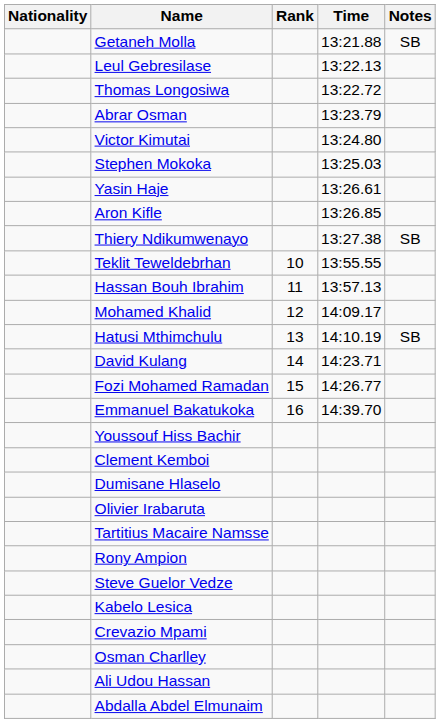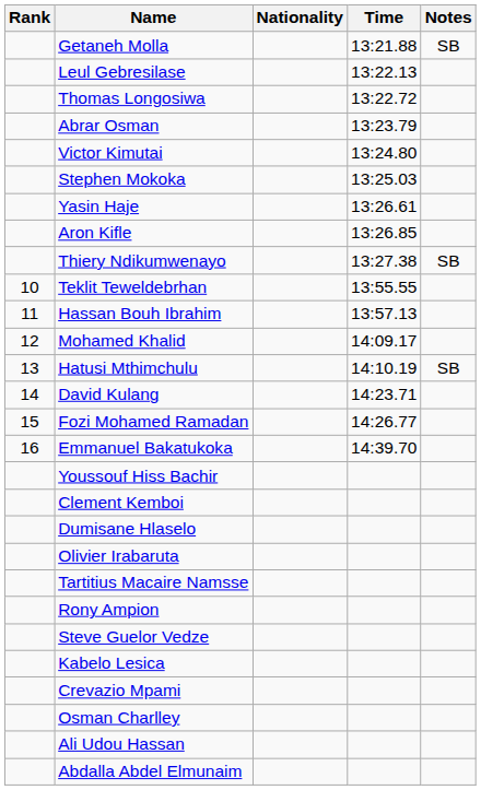 <table class="wikitable sortable" style="text-align:center">
 <tr>
+<th>Rank</th>
+<th>Name</th>
 <th>Nationality</th>
-<th>Name</th>
-<th>Rank</th>
 <th>Time</th>
 <th>Notes</th>
 </tr>
 <tr>
+<td></td>
+<td align=left><a href='#'>Getaneh Molla</a></td>
 <td align=left></td>
-<td align=left><a href='#'>Getaneh Molla</a></td>
-<td></td>
 <td>13:21.88</td>
 <td>SB</td>
 </tr>
 <tr>
+<td></td>
+<td align=left><a href='#'>Leul Gebresilase</a></td>
 <td align=left></td>
-<td align=left><a href='#'>Leul Gebresilase</a></td>
-<td></td>
 <td>13:22.13</td>
 <td></td>
 </tr>
 <tr>
+<td></td>
+<td align=left><a href='#'>Thomas Longosiwa</a></td>
 <td align=left></td>
-<td align=left><a href='#'>Thomas Longosiwa</a></td>
-<td></td>
 <td>13:22.72</td>
 <td></td>
 </tr>
 <tr>
+<td></td>
+<td align=left><a href='#'>Abrar Osman</a></td>
 <td align=left></td>
-<td align=left><a href='#'>Abrar Osman</a></td>
-<td></td>
 <td>13:23.79</td>
 <td></td>
 </tr>
 <tr>
+<td></td>
+<td align=left><a href='#'>Victor Kimutai</a></td>
 <td align=left></td>
-<td align=left><a href='#'>Victor Kimutai</a></td>
-<td></td>
 <td>13:24.80</td>
 <td></td>
 </tr>
 <tr>
+<td></td>
+<td align=left><a href='#'>Stephen Mokoka</a></td>
 <td align=left></td>
-<td align=left><a href='#'>Stephen Mokoka</a></td>
-<td></td>
 <td>13:25.03</td>
 <td></td>
 </tr>
 <tr>
+<td></td>
+<td align=left><a href='#'>Yasin Haje</a></td>
 <td align=left></td>
-<td align=left><a href='#'>Yasin Haje</a></td>
-<td></td>
 <td>13:26.61</td>
 <td></td>
 </tr>
 <tr>
+<td></td>
+<td align=left><a href='#'>Aron Kifle</a></td>
 <td align=left></td>
-<td align=left><a href='#'>Aron Kifle</a></td>
-<td></td>
 <td>13:26.85</td>
 <td></td>
 </tr>
 <tr>
+<td></td>
+<td align=left><a href='#'>Thiery Ndikumwenayo</a></td>
 <td align=left></td>
-<td align=left><a href='#'>Thiery Ndikumwenayo</a></td>
-<td></td>
 <td>13:27.38</td>
 <td>SB</td>
 </tr>
 <tr>
+<td>10</td>
+<td align=left><a href='#'>Teklit Teweldebrhan</a></td>
 <td align=left></td>
-<td align=left><a href='#'>Teklit Teweldebrhan</a></td>
-<td>10</td>
 <td>13:55.55</td>
 <td></td>
 </tr>
 <tr>
+<td>11</td>
+<td align=left><a href='#'>Hassan Bouh Ibrahim</a></td>
 <td align=left></td>
-<td align=left><a href='#'>Hassan Bouh Ibrahim</a></td>
-<td>11</td>
 <td>13:57.13</td>
 <td></td>
 </tr>
 <tr>
+<td>12</td>
+<td align=left><a href='#'>Mohamed Khalid</a></td>
 <td align=left></td>
-<td align=left><a href='#'>Mohamed Khalid</a></td>
-<td>12</td>
 <td>14:09.17</td>
 <td></td>
 </tr>
 <tr>
+<td>13</td>
+<td align=left><a href='#'>Hatusi Mthimchulu</a></td>
 <td align=left></td>
-<td align=left><a href='#'>Hatusi Mthimchulu</a></td>
-<td>13</td>
 <td>14:10.19</td>
 <td>SB</td>
 </tr>
 <tr>
+<td>14</td>
+<td align=left><a href='#'>David Kulang</a></td>
 <td align=left></td>
-<td align=left><a href='#'>David Kulang</a></td>
-<td>14</td>
 <td>14:23.71</td>
 <td></td>
 </tr>
 <tr>
+<td>15</td>
+<td align=left><a href='#'>Fozi Mohamed Ramadan</a></td>
 <td align=left></td>
-<td align=left><a href='#'>Fozi Mohamed Ramadan</a></td>
-<td>15</td>
 <td>14:26.77</td>
 <td></td>
 </tr>
 <tr>
+<td>16</td>
+<td align=left><a href='#'>Emmanuel Bakatukoka</a></td>
 <td align=left></td>
-<td align=left><a href='#'>Emmanuel Bakatukoka</a></td>
-<td>16</td>
 <td>14:39.70</td>
 <td></td>
 </tr>
 <tr>
+<td></td>
+<td align=left><a href='#'>Youssouf Hiss Bachir</a></td>
 <td align=left></td>
-<td align=left><a href='#'>Youssouf Hiss Bachir</a></td>
-<td></td>
 <td></td>
 <td></td>
 </tr>
 <tr>
+<td></td>
+<td align=left><a href='#'>Clement Kemboi</a></td>
 <td align=left></td>
-<td align=left><a href='#'>Clement Kemboi</a></td>
-<td></td>
 <td></td>
 <td></td>
 </tr>
 <tr>
+<td></td>
+<td align=left><a href='#'>Dumisane Hlaselo</a></td>
 <td align=left></td>
-<td align=left><a href='#'>Dumisane Hlaselo</a></td>
-<td></td>
 <td></td>
 <td></td>
 </tr>
 <tr>
+<td></td>
+<td align=left><a href='#'>Olivier Irabaruta</a></td>
 <td align=left></td>
-<td align=left><a href='#'>Olivier Irabaruta</a></td>
-<td></td>
 <td></td>
 <td></td>
 </tr>
 <tr>
+<td></td>
+<td align=left><a href='#'>Tartitius Macaire Namsse</a></td>
 <td align=left></td>
-<td align=left><a href='#'>Tartitius Macaire Namsse</a></td>
-<td></td>
 <td></td>
 <td></td>
 </tr>
 <tr>
+<td></td>
+<td align=left><a href='#'>Rony Ampion</a></td>
 <td align=left></td>
-<td align=left><a href='#'>Rony Ampion</a></td>
-<td></td>
 <td></td>
 <td></td>
 </tr>
 <tr>
+<td></td>
+<td align=left><a href='#'>Steve Guelor Vedze</a></td>
 <td align=left></td>
-<td align=left><a href='#'>Steve Guelor Vedze</a></td>
-<td></td>
 <td></td>
 <td></td>
 </tr>
 <tr>
+<td></td>
+<td align=left><a href='#'>Kabelo Lesica</a></td>
 <td align=left></td>
-<td align=left><a href='#'>Kabelo Lesica</a></td>
-<td></td>
 <td></td>
 <td></td>
 </tr>
 <tr>
+<td></td>
+<td align=left><a href='#'>Crevazio Mpami</a></td>
 <td align=left></td>
-<td align=left><a href='#'>Crevazio Mpami</a></td>
-<td></td>
 <td></td>
 <td></td>
 </tr>
 <tr>
+<td></td>
+<td align=left><a href='#'>Osman Charlley</a></td>
 <td align=left></td>
-<td align=left><a href='#'>Osman Charlley</a></td>
-<td></td>
 <td></td>
 <td></td>
 </tr>
 <tr>
+<td></td>
+<td align=left><a href='#'>Ali Udou Hassan</a></td>
 <td align=left></td>
-<td align=left><a href='#'>Ali Udou Hassan</a></td>
-<td></td>
 <td></td>
 <td></td>
 </tr>
 <tr>
+<td></td>
+<td align=left><a href='#'>Abdalla Abdel Elmunaim</a></td>
 <td align=left></td>
-<td align=left><a href='#'>Abdalla Abdel Elmunaim</a></td>
-<td></td>
 <td></td>
 <td></td>
 </tr>
 </table>
